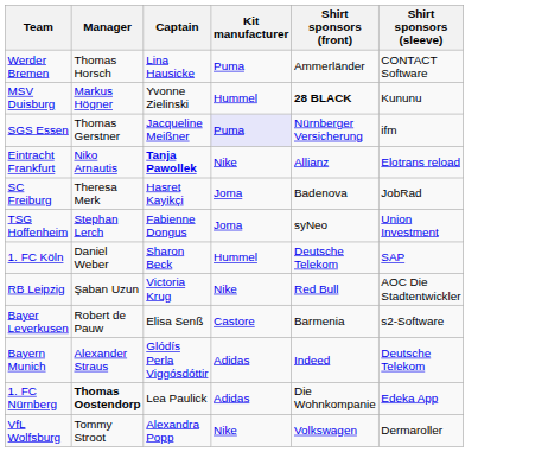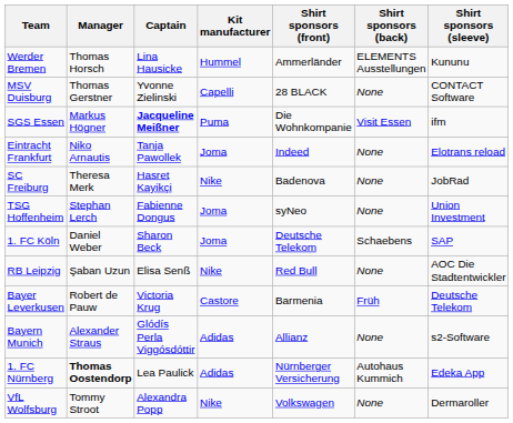 <table class="wikitable sortable">
 <tr>
 <th>Team</th>
 <th>Manager</th>
 <th>Captain</th>
 <th>Kit manufacturer</th>
 <th>Shirt sponsors (front)</th>
+<th>Shirt sponsors (back)</th>
 <th>Shirt sponsors (sleeve)</th>
 </tr>
 <tr>
 <td><a href='#'>Werder Bremen</a></td>
 <td> Thomas Horsch</td>
 <td> <a href='#'>Lina Hausicke</a></td>
-<td><a href='#'>Puma</a></td>
+<td><a href='#'>Hummel</a></td>
 <td>Ammerländer</td>
+<td>ELEMENTS Ausstellungen</td>
+<td>Kununu</td>
+</tr>
+<tr>
+<td><a href='#'>MSV Duisburg</a></td>
+<td> Thomas Gerstner</td>
+<td> Yvonne Zielinski</td>
+<td><a href='#'>Capelli</a></td>
+<td>28 BLACK</td>
+<td><em>None</em></td>
 <td>CONTACT Software</td>
 </tr>
 <tr>
-<td><a href='#'>MSV Duisburg</a></td>
+<td><a href='#'>SGS Essen</a></td>
 <td> <a href='#'>Markus Högner</a></td>
-<td> Yvonne Zielinski</td>
-<td><a href='#'>Hummel</a></td>
-<td><strong>28 BLACK</strong></td>
-<td>Kununu</td>
-</tr>
-<tr>
-<td><a href='#'>SGS Essen</a></td>
-<td> Thomas Gerstner</td>
-<td> <a href='#'>Jacqueline Meißner</a></td>
-<td style="background: lavender;"><a href='#'>Puma</a></td>
-<td><a href='#'>Nürnberger Versicherung</a></td>
+<td><strong> <a href='#'>Jacqueline Meißner</a></strong></td>
+<td><a href='#'>Puma</a></td>
+<td>Die Wohnkompanie</td>
+<td><a href='#'>Visit Essen</a></td>
 <td>ifm</td>
 </tr>
 <tr>
 <td><a href='#'>Eintracht Frankfurt</a></td>
 <td> <a href='#'>Niko Arnautis</a></td>
-<td><strong> <a href='#'>Tanja Pawollek</a></strong></td>
-<td><a href='#'>Nike</a></td>
-<td><a href='#'>Allianz</a></td>
+<td> <a href='#'>Tanja Pawollek</a></td>
+<td><a href='#'>Joma</a></td>
+<td><a href='#'>Indeed</a></td>
+<td><em>None</em></td>
 <td><a href='#'>Elotrans reload</a></td>
 </tr>
 <tr>
 <td><a href='#'>SC Freiburg</a></td>
 <td> Theresa Merk</td>
 <td> <a href='#'>Hasret Kayikçi</a></td>
-<td><a href='#'>Joma</a></td>
+<td><a href='#'>Nike</a></td>
 <td>Badenova</td>
+<td><em>None</em></td>
 <td>JobRad</td>
 </tr>
 <tr>
 <td><a href='#'>TSG Hoffenheim</a></td>
 <td> <a href='#'>Stephan Lerch</a></td>
 <td> <a href='#'>Fabienne Dongus</a></td>
 <td><a href='#'>Joma</a></td>
 <td>syNeo</td>
+<td><em>None</em></td>
 <td><a href='#'>Union Investment</a></td>
 </tr>
 <tr>
 <td><a href='#'>1. FC Köln</a></td>
 <td> Daniel Weber</td>
 <td> <a href='#'>Sharon Beck</a></td>
-<td><a href='#'>Hummel</a></td>
+<td><a href='#'>Joma</a></td>
 <td><a href='#'>Deutsche Telekom</a></td>
+<td>Schaebens</td>
 <td><a href='#'>SAP</a></td>
 </tr>
 <tr>
 <td><a href='#'>RB Leipzig</a></td>
 <td> Şaban Uzun</td>
-<td> <a href='#'>Victoria Krug</a></td>
+<td> Elisa Senß</td>
 <td><a href='#'>Nike</a></td>
 <td><a href='#'>Red Bull</a></td>
+<td><em>None</em></td>
 <td>AOC Die Stadtentwickler</td>
 </tr>
 <tr>
 <td><a href='#'>Bayer Leverkusen</a></td>
 <td> Robert de Pauw</td>
-<td> Elisa Senß</td>
+<td> <a href='#'>Victoria Krug</a></td>
 <td><a href='#'>Castore</a></td>
 <td>Barmenia</td>
-<td>s2-Software</td>
+<td><a href='#'>Früh</a></td>
+<td><a href='#'>Deutsche Telekom</a></td>
 </tr>
 <tr>
 <td><a href='#'>Bayern Munich</a></td>
 <td> <a href='#'>Alexander Straus</a></td>
 <td> <a href='#'>Glódís Perla Viggósdóttir</a></td>
 <td><a href='#'>Adidas</a></td>
-<td><a href='#'>Indeed</a></td>
-<td><a href='#'>Deutsche Telekom</a></td>
+<td><a href='#'>Allianz</a></td>
+<td><em>None</em></td>
+<td>s2-Software</td>
 </tr>
 <tr>
 <td><a href='#'>1. FC Nürnberg</a></td>
 <td><strong> Thomas Oostendorp</strong></td>
 <td> Lea Paulick</td>
 <td><a href='#'>Adidas</a></td>
-<td>Die Wohnkompanie</td>
+<td><a href='#'>Nürnberger Versicherung</a></td>
+<td>Autohaus Kummich</td>
 <td><a href='#'>Edeka App</a></td>
 </tr>
 <tr>
 <td><a href='#'>VfL Wolfsburg</a></td>
 <td> Tommy Stroot</td>
 <td> <a href='#'>Alexandra Popp</a></td>
 <td><a href='#'>Nike</a></td>
 <td><a href='#'>Volkswagen</a></td>
+<td><em>None</em></td>
 <td>Dermaroller</td>
 </tr>
 </table>
